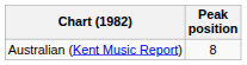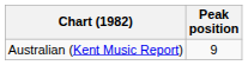 <table class="wikitable">
 <tr>
 <th>Chart (1982)</th>
 <th>Peak<br>position</th>
 </tr>
 <tr>
 <td>Australian (<a href='#'>Kent Music Report</a>)</td>
-<td align="center">8</td>
+<td align="center">9</td>
 </tr>
 </table>
